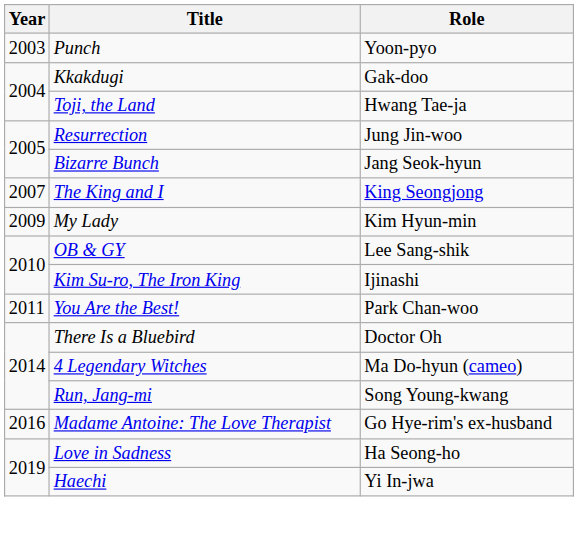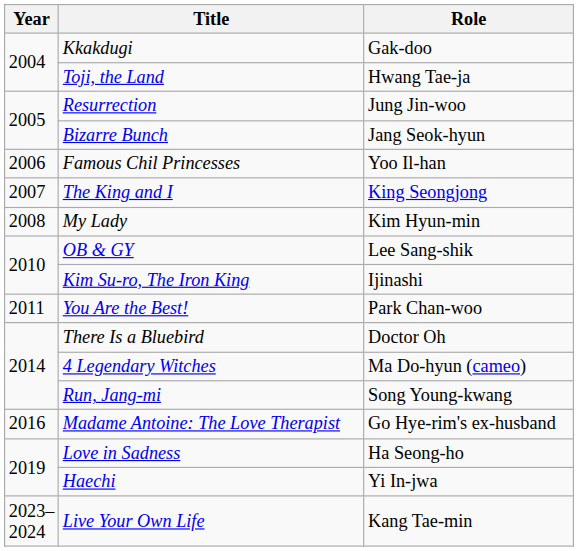 <table class="wikitable" style="width:500px">
 <tr>
 <th width=10>Year</th>
 <th>Title</th>
 <th>Role</th>
-</tr>
-<tr>
-<td>2003</td>
-<td><em>Punch</em></td>
-<td>Yoon-pyo</td>
 </tr>
 <tr>
 <td rowspan=2>2004</td>
 <td><em>Kkakdugi</em> </td>
 <td>Gak-doo</td>
 </tr>
 <tr>
 <td><em><a href='#'>Toji, the Land</a></em></td>
 <td>Hwang Tae-ja</td>
 </tr>
 <tr>
 <td rowspan=2>2005</td>
 <td><em><a href='#'>Resurrection</a></em></td>
 <td>Jung Jin-woo</td>
 </tr>
 <tr>
 <td><em><a href='#'>Bizarre Bunch</a></em></td>
 <td>Jang Seok-hyun</td>
 </tr>
 <tr>
+<td>2006</td>
+<td><em>Famous Chil Princesses</em></td>
+<td>Yoo Il-han</td>
+</tr>
+<tr>
 <td>2007</td>
 <td><em><a href='#'>The King and I</a></em></td>
 <td><a href='#'>King Seongjong</a></td>
 </tr>
 <tr>
-<td>2009</td>
+<td>2008</td>
 <td><em>My Lady</em></td>
 <td>Kim Hyun-min</td>
 </tr>
 <tr>
 <td rowspan=2>2010</td>
 <td><em><a href='#'>OB & GY</a></em></td>
 <td>Lee Sang-shik</td>
 </tr>
 <tr>
 <td><em><a href='#'>Kim Su-ro, The Iron King</a></em></td>
 <td>Ijinashi</td>
 </tr>
 <tr>
 <td>2011</td>
 <td><em><a href='#'>You Are the Best!</a></em></td>
 <td>Park Chan-woo</td>
 </tr>
 <tr>
 <td rowspan=3>2014</td>
 <td><em>There Is a Bluebird</em></td>
 <td>Doctor Oh</td>
 </tr>
 <tr>
 <td><em><a href='#'>4 Legendary Witches</a></em></td>
 <td>Ma Do-hyun (<a href='#'>cameo</a>)</td>
 </tr>
 <tr>
 <td><em><a href='#'>Run, Jang-mi</a></em></td>
 <td>Song Young-kwang</td>
 </tr>
 <tr>
 <td>2016</td>
 <td><em><a href='#'>Madame Antoine: The Love Therapist</a></em></td>
 <td>Go Hye-rim's ex-husband</td>
 </tr>
 <tr>
 <td rowspan="2">2019</td>
 <td><em><a href='#'>Love in Sadness</a></em></td>
 <td>Ha Seong-ho</td>
 </tr>
 <tr>
 <td><em><a href='#'>Haechi</a></em></td>
 <td>Yi In-jwa</td>
 </tr>
+<tr>
+<td>2023–2024</td>
+<td><em><a href='#'>Live Your Own Life</a></em></td>
+<td>Kang Tae-min</td>
+</tr>
 </table>
